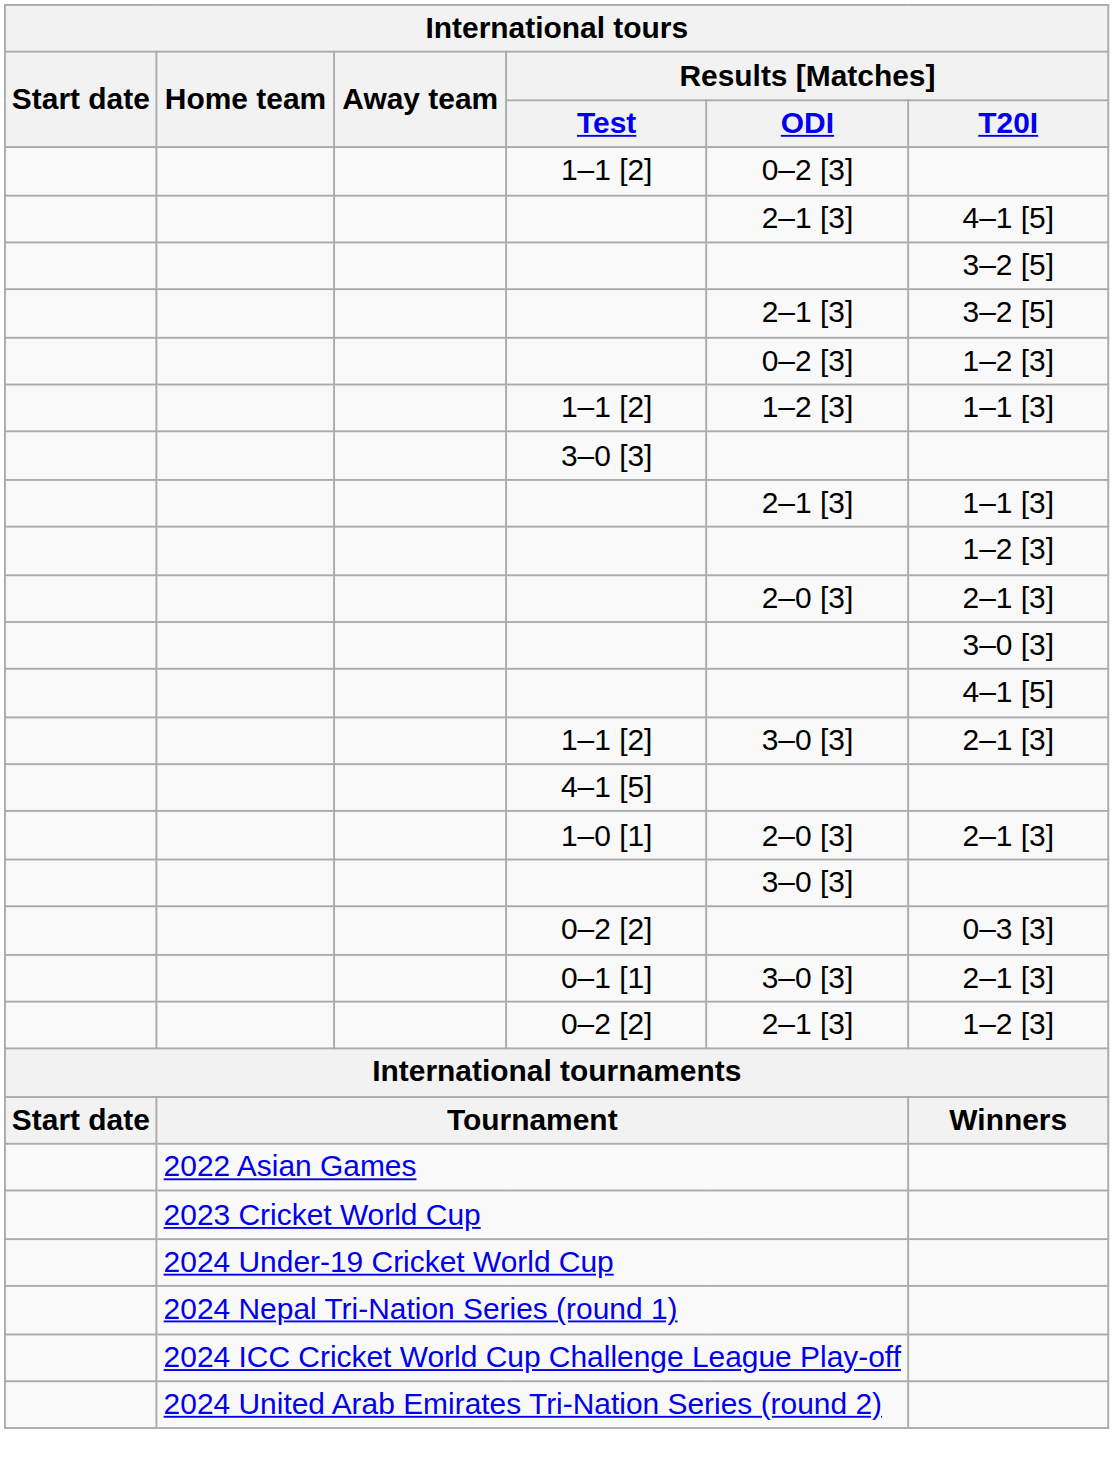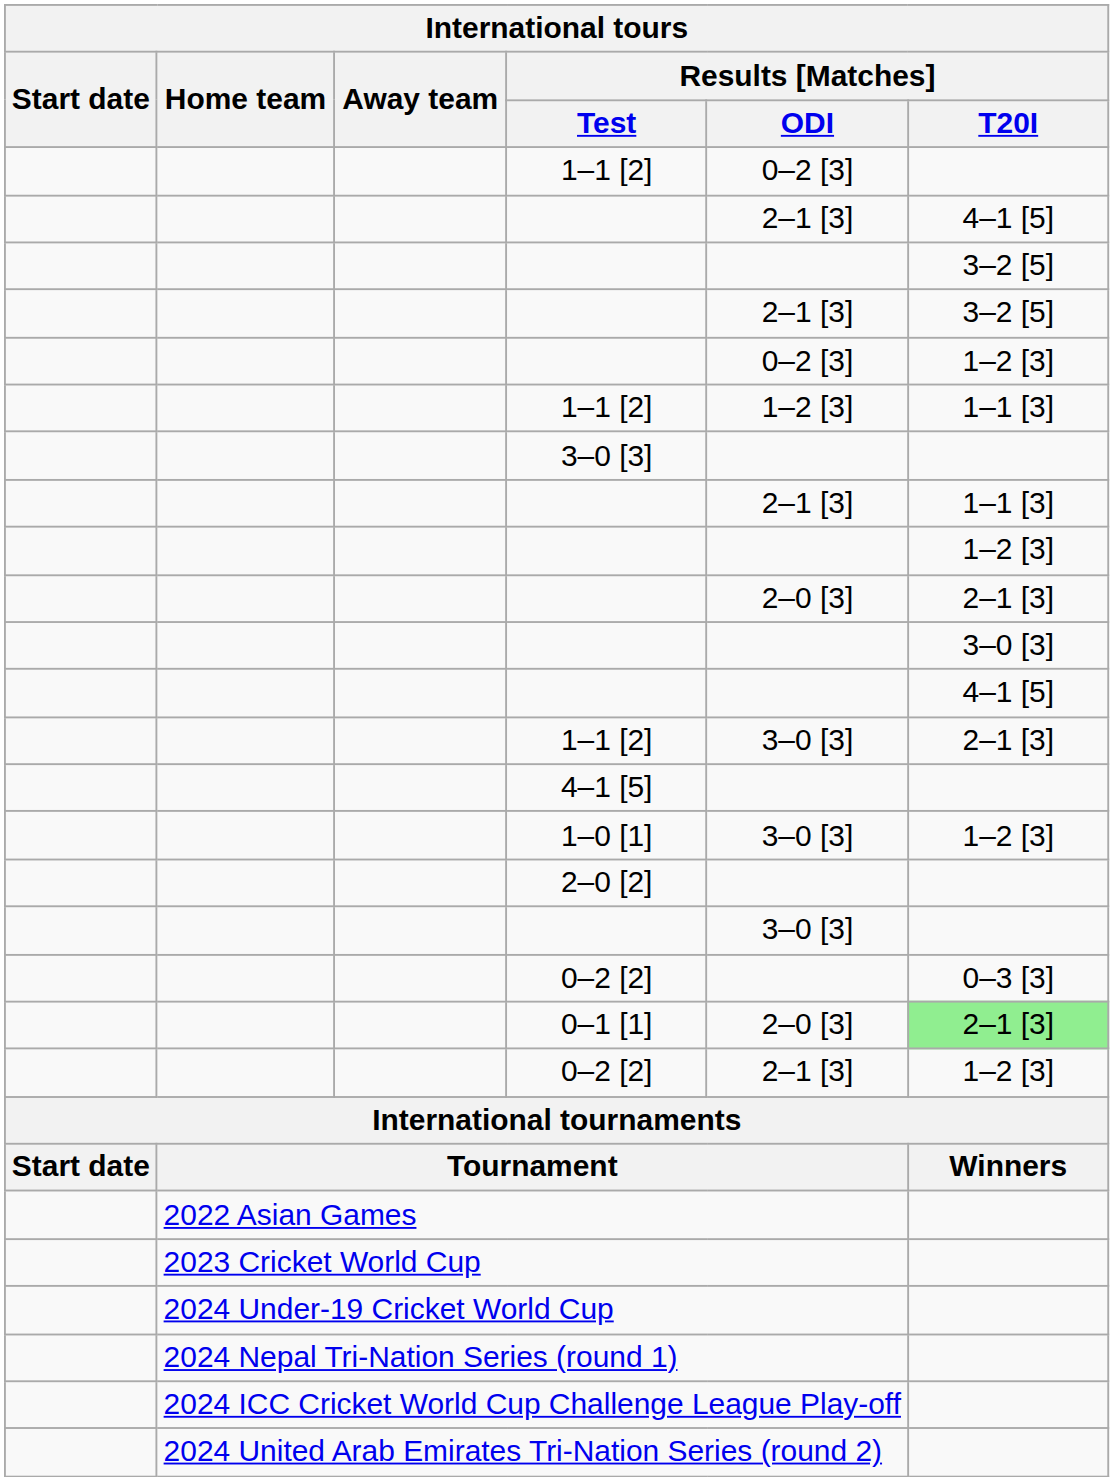 <table class="wikitable ubsortable" style="text-align:center; white-space:nowrap">
 <tr>
 <th colspan=6>International tours</th>
 </tr>
 <tr>
 <th rowspan=2>Start date</th>
 <th rowspan=2>Home team</th>
 <th rowspan=2>Away team</th>
 <th colspan=3>Results [Matches]</th>
 </tr>
 <tr>
 <th width=100><a href='#'>Test</a></th>
 <th width=100><a href='#'>ODI</a></th>
 <th width=100><a href='#'>T20I</a></th>
 </tr>
 <tr>
 <td style="text-align:left"><a href='#'></a></td>
 <td style="text-align:left"></td>
 <td style="text-align:left"></td>
 <td>1–1 [2]</td>
 <td>0–2 [3]</td>
 <td></td>
 </tr>
 <tr>
 <td style="text-align:left"><a href='#'></a></td>
 <td style="text-align:left"></td>
 <td style="text-align:left"></td>
 <td></td>
 <td>2–1 [3]</td>
 <td>4–1 [5]</td>
 </tr>
 <tr>
 <td style="text-align:left"><a href='#'></a></td>
 <td style="text-align:left"></td>
 <td style="text-align:left"></td>
 <td></td>
 <td></td>
 <td>3–2 [5]</td>
 </tr>
 <tr>
 <td style="text-align:left"><a href='#'></a></td>
 <td style="text-align:left"></td>
 <td style="text-align:left"></td>
 <td></td>
 <td>2–1 [3]</td>
 <td>3–2 [5]</td>
 </tr>
 <tr>
 <td style="text-align:left"><a href='#'></a></td>
 <td style="text-align:left"></td>
 <td style="text-align:left"></td>
 <td></td>
 <td>0–2 [3]</td>
 <td>1–2 [3]</td>
 </tr>
 <tr>
 <td style="text-align:left"><a href='#'></a></td>
 <td style="text-align:left"></td>
 <td style="text-align:left"></td>
 <td>1–1 [2]</td>
 <td>1–2 [3]</td>
 <td>1–1 [3]</td>
 </tr>
 <tr>
 <td style="text-align:left"><a href='#'></a></td>
 <td style="text-align:left"></td>
 <td style="text-align:left"></td>
 <td>3–0 [3]</td>
 <td></td>
 <td></td>
 </tr>
 <tr>
 <td style="text-align:left"><a href='#'></a></td>
 <td style="text-align:left"></td>
 <td style="text-align:left"></td>
 <td></td>
 <td>2–1 [3]</td>
 <td>1–1 [3]</td>
 </tr>
 <tr>
 <td style="text-align:left"><a href='#'></a></td>
 <td style="text-align:left"></td>
 <td style="text-align:left"></td>
 <td></td>
 <td></td>
 <td>1–2 [3]</td>
 </tr>
 <tr>
 <td style="text-align:left"><a href='#'></a></td>
 <td style="text-align:left"></td>
 <td style="text-align:left"></td>
 <td></td>
 <td>2–0 [3]</td>
 <td>2–1 [3]</td>
 </tr>
 <tr>
 <td style="text-align:left"><a href='#'></a></td>
 <td style="text-align:left"></td>
 <td style="text-align:left"></td>
 <td></td>
 <td></td>
 <td>3–0 [3]</td>
 </tr>
 <tr>
 <td style="text-align:left"><a href='#'></a></td>
 <td style="text-align:left"></td>
 <td style="text-align:left"></td>
 <td></td>
 <td></td>
 <td>4–1 [5]</td>
 </tr>
 <tr>
 <td style="text-align:left"><a href='#'></a></td>
 <td style="text-align:left"></td>
 <td style="text-align:left"></td>
 <td>1–1 [2]</td>
 <td>3–0 [3]</td>
 <td>2–1 [3]</td>
 </tr>
 <tr>
 <td style="text-align:left"><a href='#'></a></td>
 <td style="text-align:left"></td>
 <td style="text-align:left"></td>
 <td>4–1 [5]</td>
 <td></td>
 <td></td>
 </tr>
 <tr>
 <td style="text-align:left"><a href='#'></a></td>
 <td style="text-align:left"></td>
 <td style="text-align:left"></td>
 <td>1–0 [1]</td>
-<td>2–0 [3]</td>
-<td>2–1 [3]</td>
+<td>3–0 [3]</td>
+<td>1–2 [3]</td>
+</tr>
+<tr>
+<td style="text-align:left"><a href='#'></a></td>
+<td style="text-align:left"></td>
+<td style="text-align:left"></td>
+<td>2–0 [2]</td>
+<td></td>
+<td></td>
 </tr>
 <tr>
 <td style="text-align:left"><a href='#'></a></td>
 <td style="text-align:left"></td>
 <td style="text-align:left"></td>
 <td></td>
 <td>3–0 [3]</td>
 <td></td>
 </tr>
 <tr>
 <td style="text-align:left"><a href='#'></a></td>
 <td style="text-align:left"></td>
 <td style="text-align:left"></td>
 <td>0–2 [2]</td>
 <td></td>
 <td>0–3 [3]</td>
 </tr>
 <tr>
 <td style="text-align:left"><a href='#'></a></td>
 <td style="text-align:left"> </td>
 <td style="text-align:left"></td>
 <td>0–1 [1]</td>
-<td>3–0 [3]</td>
-<td>2–1 [3]</td>
+<td>2–0 [3]</td>
+<td style="background: lightgreen;">2–1 [3]</td>
 </tr>
 <tr>
 <td style="text-align:left"><a href='#'></a></td>
 <td style="text-align:left"></td>
 <td style="text-align:left"></td>
 <td>0–2 [2]</td>
 <td>2–1 [3]</td>
 <td>1–2 [3]</td>
 </tr>
 <tr>
 <th colspan="6">International tournaments</th>
 </tr>
 <tr>
 <th>Start date</th>
 <th colspan="4">Tournament</th>
 <th>Winners</th>
 </tr>
 <tr>
 <td style="text-align:left"><a href='#'></a></td>
 <td colspan="4" style="text-align:left"> <a href='#'>2022 Asian Games</a></td>
 <td style="text-align:left"></td>
 </tr>
 <tr>
 <td style="text-align:left"><a href='#'></a></td>
 <td colspan="4" style="text-align:left"> <a href='#'>2023 Cricket World Cup</a></td>
 <td style="text-align:left"></td>
 </tr>
 <tr>
 <td style="text-align:left"><a href='#'></a></td>
 <td colspan="4" style="text-align:left"> <a href='#'>2024 Under-19 Cricket World Cup</a></td>
 <td style="text-align:left"></td>
 </tr>
 <tr>
 <td style="text-align:left"><a href='#'></a></td>
 <td style="text-align:left" colspan=4> <a href='#'>2024 Nepal Tri-Nation Series (round 1)</a></td>
 <td></td>
 </tr>
 <tr>
 <td style="text-align:left"><a href='#'></a></td>
 <td style="text-align:left" colspan=4> <a href='#'>2024 ICC Cricket World Cup Challenge League Play-off</a></td>
 <td style="text-align:left"></td>
 </tr>
 <tr>
 <td style="text-align:left"><a href='#'></a></td>
 <td style="text-align:left" colspan=4> <a href='#'>2024 United Arab Emirates Tri-Nation Series (round 2)</a></td>
 <td></td>
 </tr>
 </table>
